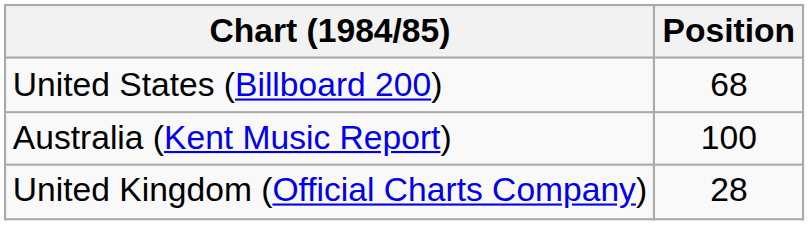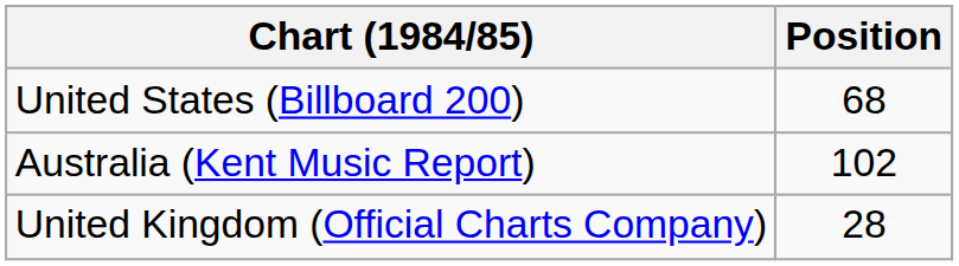 <table class="wikitable">
 <tr>
 <th>Chart (1984/85)</th>
 <th>Position</th>
 </tr>
 <tr>
 <td>United States (<a href='#'>Billboard 200</a>)</td>
 <td align="center">68</td>
 </tr>
 <tr>
 <td>Australia (<a href='#'>Kent Music Report</a>)</td>
-<td align="center">100</td>
+<td align="center">102</td>
 </tr>
 <tr>
 <td>United Kingdom (<a href='#'>Official Charts Company</a>)</td>
 <td align="center">28</td>
 </tr>
 </table>
